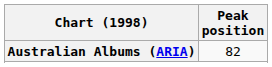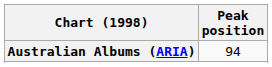 <table class="wikitable sortable plainrowheaders" style="text-align:center">
 <tr>
 <th scope="col">Chart (1998)</th>
 <th scope="col">Peak<br>position</th>
 </tr>
 <tr>
 <th scope="row">Australian Albums (<a href='#'>ARIA</a>)</th>
-<td>82</td>
+<td>94</td>
 </tr>
 <tr>
 </tr>
 <tr>
 </tr>
 <tr>
 </tr>
 <tr>
 </tr>
 <tr>
 </tr>
 <tr>
 </tr>
 <tr>
 </tr>
 <tr>
 </tr>
 </table>
